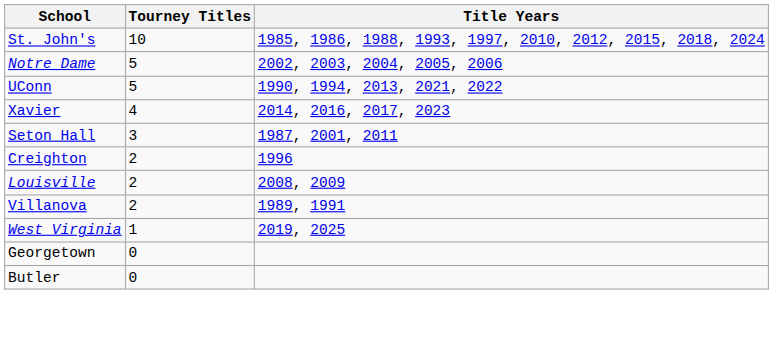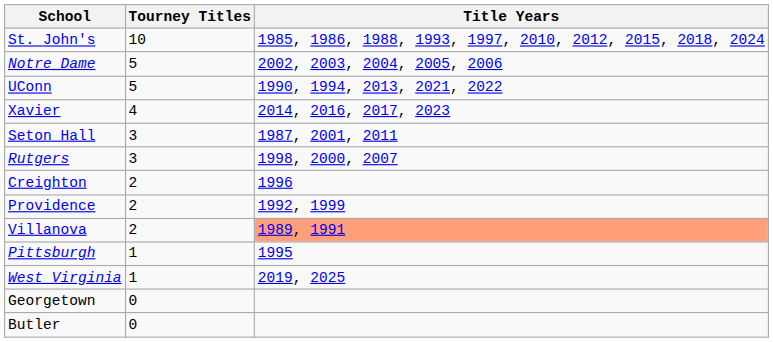 <table class="wikitable">
 <tr>
 <th>School</th>
 <th>Tourney Titles</th>
 <th>Title Years</th>
 </tr>
 <tr>
 <td><a href='#'>St. John's</a></td>
 <td>10</td>
 <td><a href='#'>1985</a>, <a href='#'>1986</a>, <a href='#'>1988</a>, <a href='#'>1993</a>, <a href='#'>1997</a>, <a href='#'>2010</a>, <a href='#'>2012</a>, <a href='#'>2015</a>, <a href='#'>2018</a>, <a href='#'>2024</a></td>
 </tr>
 <tr>
 <td><em><a href='#'>Notre Dame</a></em></td>
 <td>5</td>
 <td><a href='#'>2002</a>, <a href='#'>2003</a>, <a href='#'>2004</a>, <a href='#'>2005</a>, <a href='#'>2006</a></td>
 </tr>
 <tr>
 <td><a href='#'>UConn</a></td>
 <td>5</td>
 <td><a href='#'>1990</a>, <a href='#'>1994</a>, <a href='#'>2013</a>, <a href='#'>2021</a>, <a href='#'>2022</a></td>
 </tr>
 <tr>
 <td><a href='#'>Xavier</a></td>
 <td>4</td>
 <td><a href='#'>2014</a>, <a href='#'>2016</a>, <a href='#'>2017</a>, <a href='#'>2023</a></td>
 </tr>
 <tr>
 <td><a href='#'>Seton Hall</a></td>
 <td>3</td>
 <td><a href='#'>1987</a>, <a href='#'>2001</a>, <a href='#'>2011</a></td>
 </tr>
 <tr>
+<td><em><a href='#'>Rutgers</a></em></td>
+<td>3</td>
+<td><a href='#'>1998</a>, <a href='#'>2000</a>, <a href='#'>2007</a></td>
+</tr>
+<tr>
 <td><a href='#'>Creighton</a></td>
 <td>2</td>
 <td><a href='#'>1996</a></td>
 </tr>
 <tr>
-<td><em><a href='#'>Louisville</a></em></td>
+<td><a href='#'>Providence</a></td>
 <td>2</td>
-<td><a href='#'>2008</a>, <a href='#'>2009</a></td>
+<td><a href='#'>1992</a>, <a href='#'>1999</a></td>
 </tr>
 <tr>
 <td><a href='#'>Villanova</a></td>
 <td>2</td>
-<td><a href='#'>1989</a>, <a href='#'>1991</a></td>
+<td style="background: lightsalmon;"><a href='#'>1989</a>, <a href='#'>1991</a></td>
+</tr>
+<tr>
+<td><em><a href='#'>Pittsburgh</a></em></td>
+<td>1</td>
+<td><a href='#'>1995</a></td>
 </tr>
 <tr>
 <td><em><a href='#'>West Virginia</a></em></td>
 <td>1</td>
 <td><a href='#'>2019</a>, <a href='#'>2025</a></td>
 </tr>
 <tr>
 <td>Georgetown</td>
 <td>0</td>
 <td></td>
 </tr>
 <tr>
 <td>Butler</td>
 <td>0</td>
 <td></td>
 </tr>
 </table>
